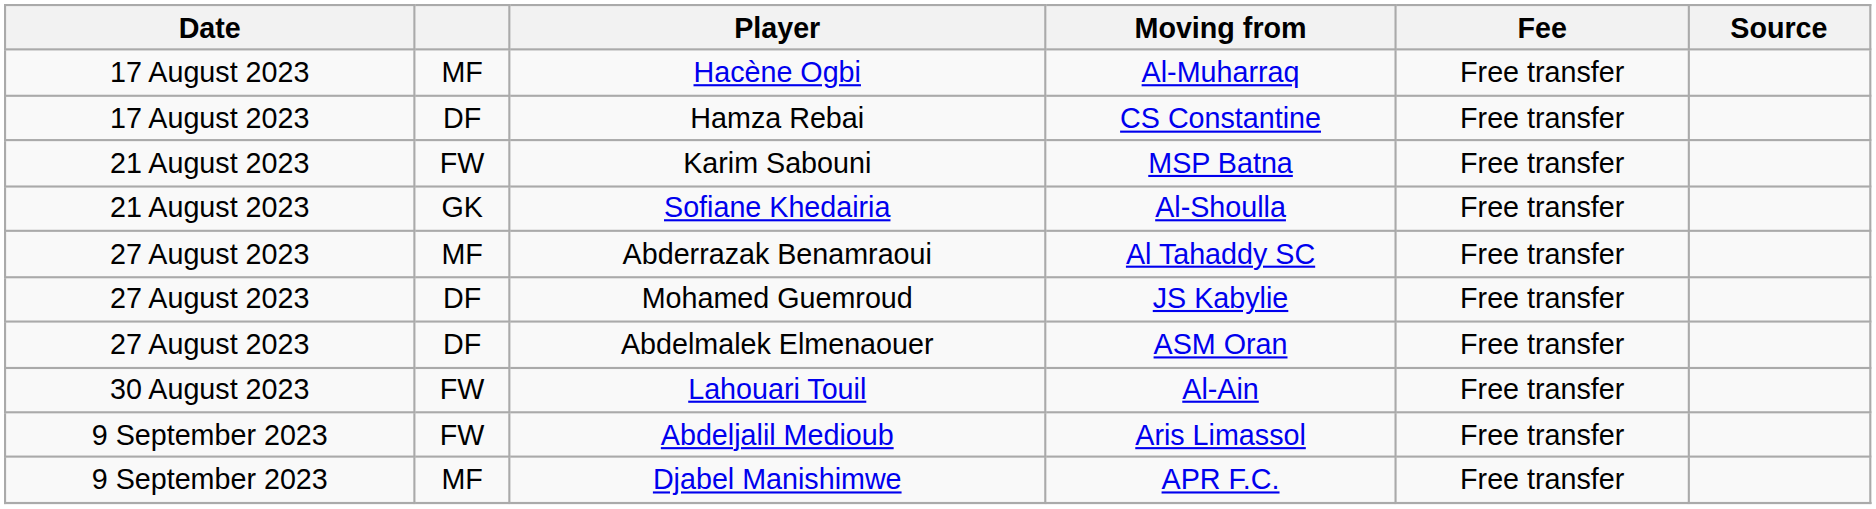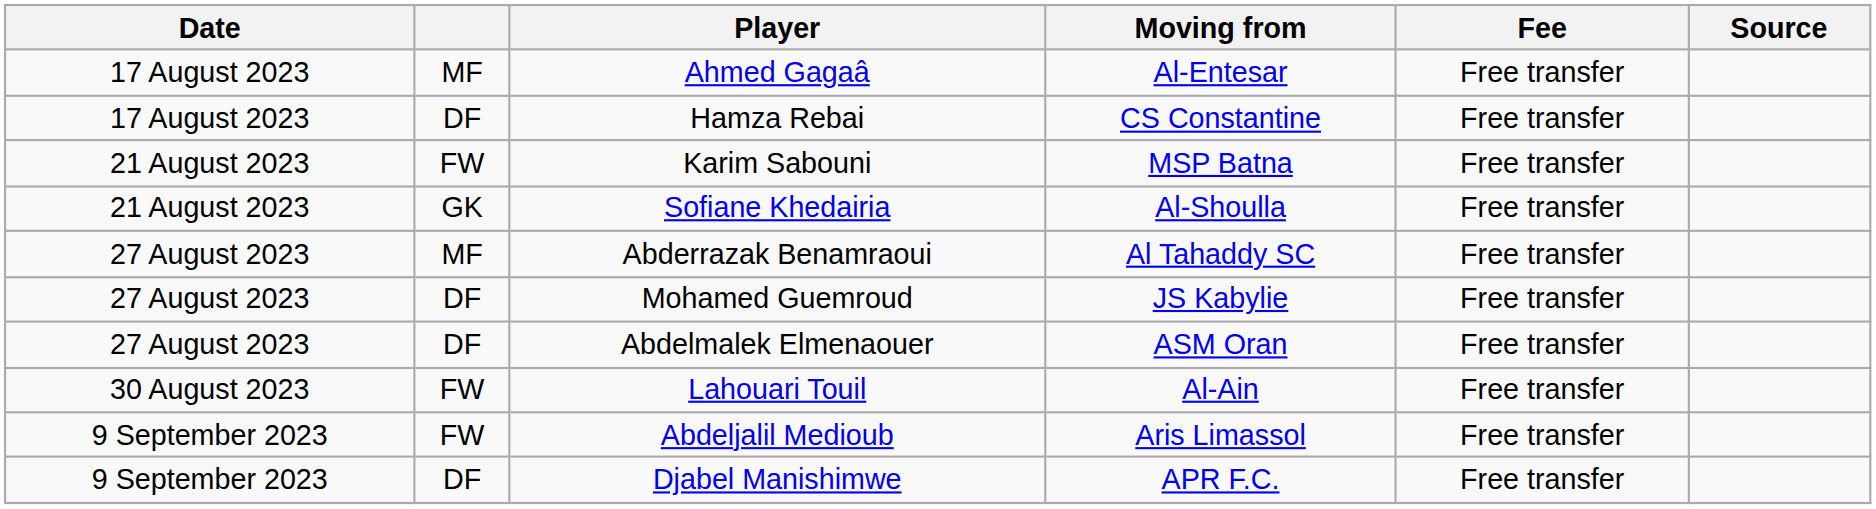 <table class="wikitable sortable" style="width:70%; text-align:center; font-size:85%; text-align:centre;">
 <tr>
 <th>Date</th>
 <th></th>
 <th>Player</th>
 <th>Moving from</th>
 <th>Fee</th>
 <th>Source</th>
 </tr>
 <tr>
 <td>17 August 2023</td>
 <td>MF</td>
-<td> <a href='#'>Hacène Ogbi</a></td>
-<td> <a href='#'>Al-Muharraq</a></td>
+<td> <a href='#'>Ahmed Gagaâ</a></td>
+<td> <a href='#'>Al-Entesar</a></td>
 <td>Free transfer</td>
 <td></td>
 </tr>
 <tr>
 <td>17 August 2023</td>
 <td>DF</td>
 <td> Hamza Rebai</td>
 <td><a href='#'>CS Constantine</a></td>
 <td>Free transfer</td>
 <td></td>
 </tr>
 <tr>
 <td>21 August 2023</td>
 <td>FW</td>
 <td> Karim Sabouni</td>
 <td><a href='#'>MSP Batna</a></td>
 <td>Free transfer</td>
 <td></td>
 </tr>
 <tr>
 <td>21 August 2023</td>
 <td>GK</td>
 <td> <a href='#'>Sofiane Khedairia</a></td>
 <td> <a href='#'>Al-Shoulla</a></td>
 <td>Free transfer</td>
 <td></td>
 </tr>
 <tr>
 <td>27 August 2023</td>
 <td>MF</td>
 <td> Abderrazak Benamraoui</td>
 <td> <a href='#'>Al Tahaddy SC</a></td>
 <td>Free transfer</td>
 <td></td>
 </tr>
 <tr>
 <td>27 August 2023</td>
 <td>DF</td>
 <td> Mohamed Guemroud</td>
 <td><a href='#'>JS Kabylie</a></td>
 <td>Free transfer</td>
 <td></td>
 </tr>
 <tr>
 <td>27 August 2023</td>
 <td>DF</td>
 <td> Abdelmalek Elmenaouer</td>
 <td><a href='#'>ASM Oran</a></td>
 <td>Free transfer</td>
 <td></td>
 </tr>
 <tr>
 <td>30 August 2023</td>
 <td>FW</td>
 <td> <a href='#'>Lahouari Touil</a></td>
 <td> <a href='#'>Al-Ain</a></td>
 <td>Free transfer</td>
 <td></td>
 </tr>
 <tr>
 <td>9 September 2023</td>
 <td>FW</td>
 <td> <a href='#'>Abdeljalil Medioub</a></td>
 <td> <a href='#'>Aris Limassol</a></td>
 <td>Free transfer</td>
 <td></td>
 </tr>
 <tr>
 <td>9 September 2023</td>
-<td>MF</td>
+<td>DF</td>
 <td> <a href='#'>Djabel Manishimwe</a></td>
 <td> <a href='#'>APR F.C.</a></td>
 <td>Free transfer</td>
 <td></td>
 </tr>
 <tr>
 </tr>
 </table>
